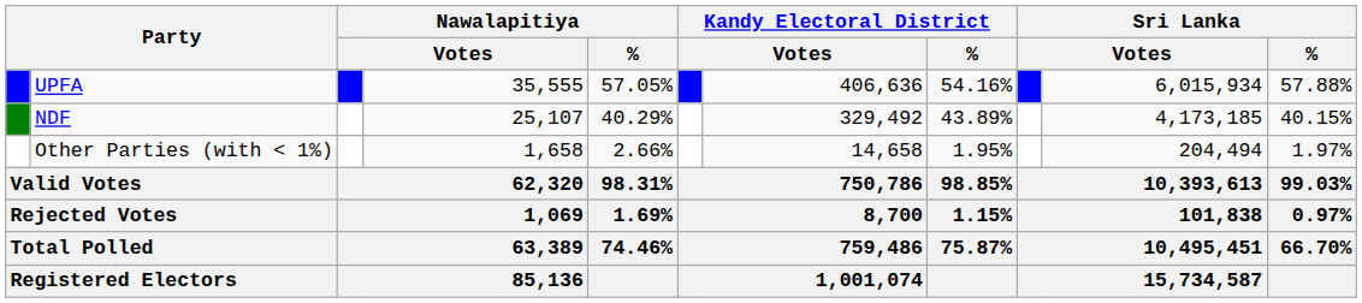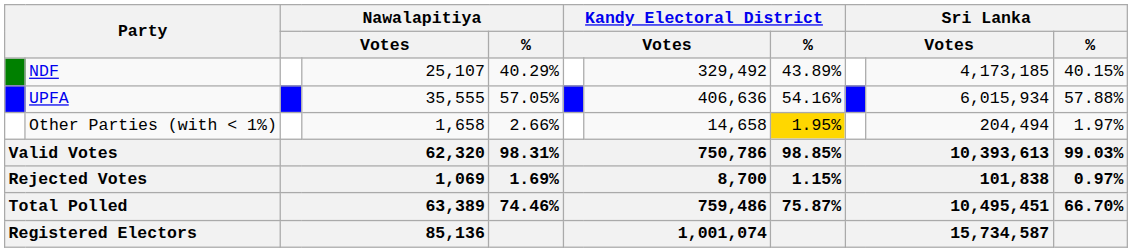 <table class="wikitable">
 <tr>
 <th colspan="2" width="144px"rowspan="2">Party</th>
 <th colspan="3" width="216px">Nawalapitiya</th>
 <th colspan="3" width="216px"><a href='#'>Kandy Electoral District</a></th>
 <th colspan="3" width="216px">Sri Lanka</th>
 </tr>
 <tr>
 <th colspan="2" width="144px">Votes</th>
 <th>%</th>
 <th colspan="2" width="144px">Votes</th>
 <th>%</th>
 <th colspan="2" width="144px">Votes</th>
 <th>%</th>
 </tr>
 <tr>
+<td style="background-color:green;" width="10px"></td>
+<td style="text-align:left;"><a href='#'>NDF</a></td>
+<td style="background-color:white;" width="10px"></td>
+<td style="text-align:right;">25,107</td>
+<td style="text-align:right;">40.29%</td>
+<td style="background-color:white;" width="10px"></td>
+<td style="text-align:right;">329,492</td>
+<td style="text-align:right;">43.89%</td>
+<td style="background-color:white;" width="10px"></td>
+<td style="text-align:right;">4,173,185</td>
+<td style="text-align:right;">40.15%</td>
+</tr>
+<tr>
 <td style="background-color:blue;" width="10px"></td>
 <td style="text-align:left;"><a href='#'>UPFA</a></td>
 <td style="background-color:blue;" width="10px"></td>
 <td style="text-align:right;">35,555</td>
 <td style="text-align:right;">57.05%</td>
 <td style="background-color:blue;" width="10px"></td>
 <td style="text-align:right;">406,636</td>
 <td style="text-align:right;">54.16%</td>
 <td style="background-color:blue;" width="10px"></td>
 <td style="text-align:right;">6,015,934</td>
 <td style="text-align:right;">57.88%</td>
 </tr>
 <tr>
-<td style="background-color:green;" width="10px"></td>
-<td style="text-align:left;"><a href='#'>NDF</a></td>
-<td style="background-color:white;" width="10px"></td>
-<td style="text-align:right;">25,107</td>
-<td style="text-align:right;">40.29%</td>
-<td style="background-color:white;" width="10px"></td>
-<td style="text-align:right;">329,492</td>
-<td style="text-align:right;">43.89%</td>
-<td style="background-color:white;" width="10px"></td>
-<td style="text-align:right;">4,173,185</td>
-<td style="text-align:right;">40.15%</td>
-</tr>
-<tr>
 <td style="background-color:white;" width="10px"></td>
 <td style="text-align:left;">Other Parties (with < 1%)</td>
 <td style="background-color:white;" width="10px"></td>
 <td style="text-align:right;">1,658</td>
 <td style="text-align:right;">2.66%</td>
 <td style="background-color:white;" width="10px"></td>
 <td style="text-align:right;">14,658</td>
-<td style="text-align:right;">1.95%</td>
+<td style="background: gold; text-align:right;">1.95%</td>
 <td style="background-color:white;" width="10px"></td>
 <td style="text-align:right;">204,494</td>
 <td style="text-align:right;">1.97%</td>
 </tr>
 <tr>
 <th colspan="2" width="144px"style="text-align:left;">Valid Votes</th>
 <th style="text-align:right;"colspan="2" width="144px">62,320</th>
 <th style="text-align:right;">98.31%</th>
 <th style="text-align:right;"colspan="2" width="144px">750,786</th>
 <th style="text-align:right;">98.85%</th>
 <th style="text-align:right;"colspan="2" width="144px">10,393,613</th>
 <th style="text-align:right;">99.03%</th>
 </tr>
 <tr>
 <th colspan="2" width="144px"style="text-align:left;">Rejected Votes</th>
 <th style="text-align:right;"colspan="2" width="144px">1,069</th>
 <th style="text-align:right;">1.69%</th>
 <th style="text-align:right;"colspan="2" width="144px">8,700</th>
 <th style="text-align:right;">1.15%</th>
 <th style="text-align:right;"colspan="2" width="144px">101,838</th>
 <th style="text-align:right;">0.97%</th>
 </tr>
 <tr>
 <th colspan="2" width="144px"style="text-align:left;">Total Polled</th>
 <th style="text-align:right;"colspan="2" width="144px">63,389</th>
 <th style="text-align:right;">74.46%</th>
 <th style="text-align:right;"colspan="2" width="144px">759,486</th>
 <th style="text-align:right;">75.87%</th>
 <th style="text-align:right;"colspan="2" width="144px">10,495,451</th>
 <th style="text-align:right;">66.70%</th>
 </tr>
 <tr>
 <th colspan="2" width="144px"style="text-align:left;">Registered Electors</th>
 <th style="text-align:right;"colspan="2" width="144px">85,136</th>
 <th></th>
 <th style="text-align:right;"colspan="2" width="144px">1,001,074</th>
 <th></th>
 <th style="text-align:right;"colspan="2" width="144px">15,734,587</th>
 <th></th>
 </tr>
 </table>
